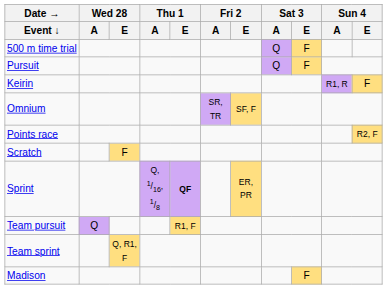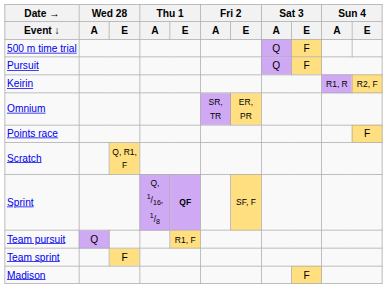 <table class="wikitable" style="margin:0.5em auto; font-size:85%; line-height:1.25em;">
 <tr style="text-align:center;">
 <th>Date →</th>
 <th colspan="2">Wed 28</th>
 <th colspan="2">Thu 1</th>
 <th colspan="2">Fri 2</th>
 <th colspan="2">Sat 3</th>
 <th colspan="2">Sun 4</th>
 </tr>
 <tr>
 <th>Event ↓</th>
 <th style="width:2.5em;">A</th>
 <th style="width:2.5em;">E</th>
 <th style="width:2.5em;">A</th>
 <th style="width:2.5em;">E</th>
 <th style="width:2.5em;">A</th>
 <th style="width:2.5em;">E</th>
 <th style="width:2.5em;">A</th>
 <th style="width:2.5em;">E</th>
 <th style="width:2.5em;">A</th>
 <th style="width:2.5em;">E</th>
 </tr>
 <tr style="text-align:center;">
 <td style="text-align:left;"><a href='#'>500 m time trial</a></td>
 <td colspan="2"></td>
 <td colspan="2"></td>
 <td colspan="2"></td>
 <td bgcolor="#D0A9F5">Q</td>
 <td bgcolor="#FFDF80">F</td>
 <td></td>
 <td colspan="2"></td>
 </tr>
 <tr style="text-align:center;">
 <td style="text-align:left;"><a href='#'>Pursuit</a></td>
 <td colspan="2"></td>
 <td colspan="2"></td>
 <td colspan="2"></td>
 <td bgcolor="#D0A9F5">Q</td>
 <td bgcolor="#FFDF80">F</td>
 <td colspan="2"></td>
 </tr>
 <tr style="text-align:center;">
 <td style="text-align:left;"><a href='#'>Keirin</a></td>
 <td colspan="2"></td>
 <td colspan="2"></td>
 <td colspan="2"></td>
 <td colspan="2"></td>
 <td bgcolor="#D0A9F5"><small>R1, R</small></td>
-<td bgcolor="#FFDF80">F</td>
+<td bgcolor="#FFDF80"><small>R2, F</small></td>
 </tr>
 <tr style="text-align:center;">
 <td style="text-align:left;"><a href='#'>Omnium</a></td>
 <td colspan="2"></td>
 <td colspan="2"></td>
 <td bgcolor="#D0A9F5"><small>SR, TR</small></td>
-<td bgcolor="#FFDF80"><small>SF, F</small></td>
+<td bgcolor="#FFDF80"><small>ER, PR</small></td>
 <td colspan="2"></td>
 <td colspan="2"></td>
 </tr>
 <tr style="text-align:center;">
 <td style="text-align:left;"><a href='#'>Points race</a></td>
 <td colspan="2"></td>
 <td colspan="2"></td>
 <td colspan="2"></td>
 <td colspan="2"></td>
 <td></td>
-<td bgcolor="#FFDF80"><small>R2, F</small></td>
+<td bgcolor="#FFDF80">F</td>
 </tr>
 <tr style="text-align:center;">
 <td style="text-align:left;"><a href='#'>Scratch</a></td>
 <td></td>
-<td bgcolor="#FFDF80">F</td>
+<td bgcolor="#FFDF80"><small>Q, R1, F</small></td>
 <td colspan="2"></td>
 <td colspan="2"></td>
 <td colspan="2"></td>
 <td colspan="2"></td>
 </tr>
 <tr style="text-align:center;">
 <td style="text-align:left;"><a href='#'>Sprint</a></td>
 <td colspan="2"></td>
 <td bgcolor="#D0A9F5"><small>Q, <sup>1</sup>/<sub>16</sub>, <sup>1</sup>/<sub>8</sub></small></td>
 <td bgcolor="#D0A9F5"><strong><small>QF</small></strong></td>
 <td></td>
-<td bgcolor="#FFDF80"><small>ER, PR</small></td>
+<td bgcolor="#FFDF80"><small>SF, F</small></td>
 <td colspan="2"></td>
 <td colspan="2"></td>
 </tr>
 <tr style="text-align:center;">
 <td style="text-align:left;"><a href='#'>Team pursuit</a></td>
 <td bgcolor="#D0A9F5">Q</td>
 <td></td>
 <td></td>
 <td bgcolor="#FFDF80"><small>R1, F</small></td>
 <td colspan="2"></td>
 <td colspan="2"></td>
 <td colspan="2"></td>
 </tr>
 <tr style="text-align:center;">
 <td style="text-align:left;"><a href='#'>Team sprint</a></td>
 <td></td>
-<td bgcolor="#FFDF80"><small>Q, R1, F</small></td>
+<td bgcolor="#FFDF80">F</td>
 <td colspan="2"></td>
 <td colspan="2"></td>
 <td colspan="2"></td>
 <td colspan="2"></td>
 </tr>
 <tr style="text-align:center;">
 <td style="text-align:left;"><a href='#'>Madison</a></td>
 <td colspan="2"></td>
 <td colspan="2"></td>
 <td colspan="2"></td>
 <td></td>
 <td bgcolor="#FFDF80">F</td>
 <td colspan="2"></td>
 </tr>
 </table>
